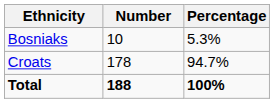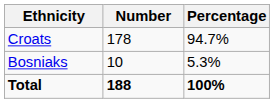 <table class="wikitable">
 <tr>
 <th width="100px">Ethnicity</th>
 <th width="80px">Number</th>
 <th width="80px">Percentage</th>
 </tr>
 <tr>
+<td><a href='#'>Croats</a></td>
+<td>178</td>
+<td>94.7%</td>
+</tr>
+<tr>
 <td><a href='#'>Bosniaks</a></td>
 <td>10</td>
 <td>5.3%</td>
-</tr>
-<tr>
-<td><a href='#'>Croats</a></td>
-<td>178</td>
-<td>94.7%</td>
 </tr>
 <tr>
 <td><strong>Total</strong></td>
 <td><strong>188</strong></td>
 <td><strong>100%</strong></td>
 </tr>
 </table>
